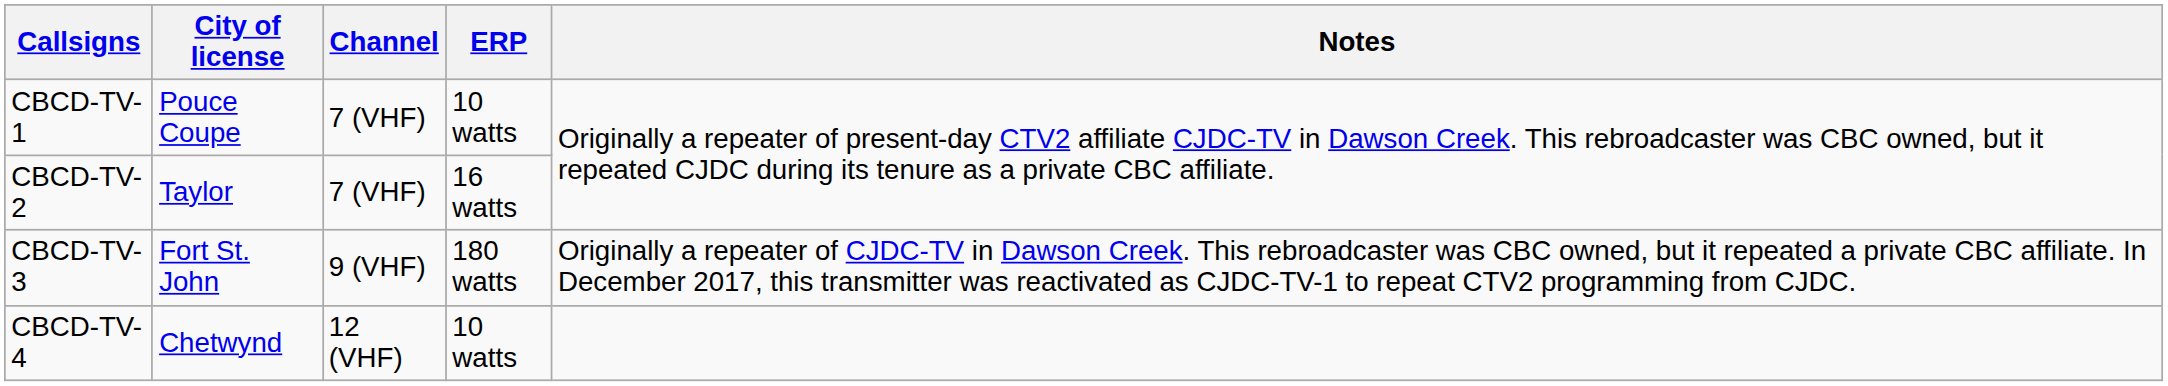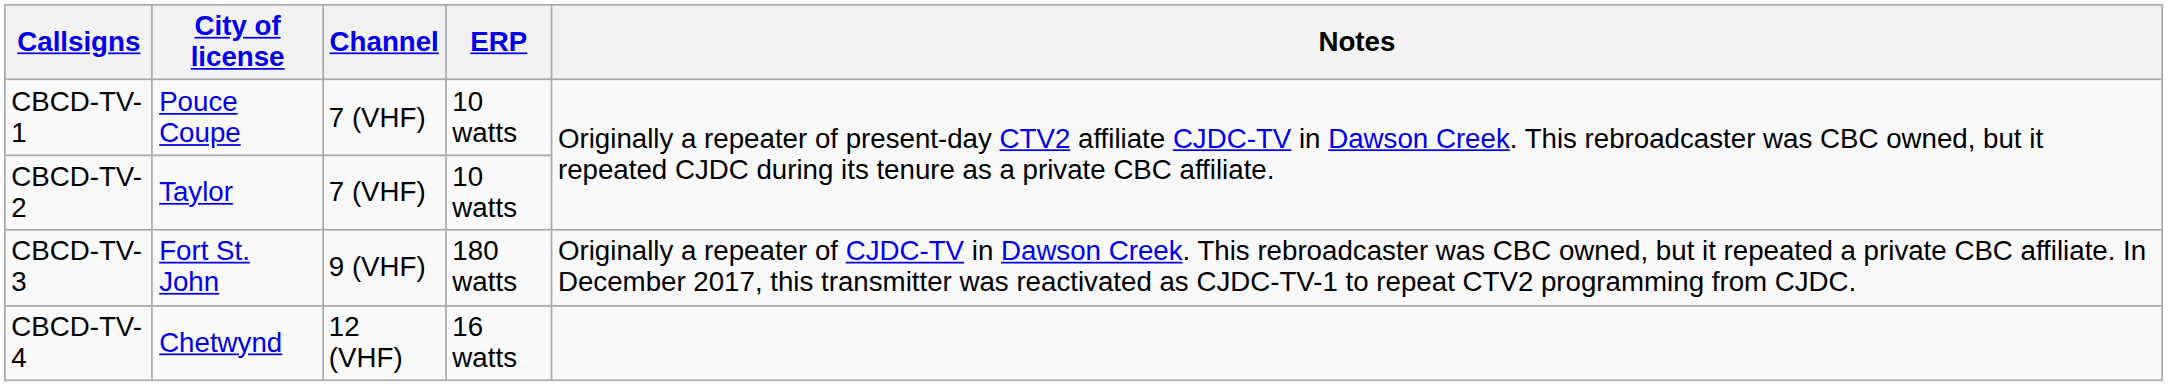 <table class="wikitable sortable">
 <tr>
 <th><a href='#'>Callsigns</a></th>
 <th><a href='#'>City of license</a></th>
 <th><a href='#'>Channel</a></th>
 <th><a href='#'>ERP</a></th>
 <th>Notes</th>
 </tr>
 <tr>
 <td>CBCD-TV-1</td>
 <td><a href='#'>Pouce Coupe</a></td>
 <td>7 (VHF)</td>
 <td>10 watts</td>
 <td rowspan=2>Originally a repeater of present-day <a href='#'>CTV2</a> affiliate <a href='#'>CJDC-TV</a> in <a href='#'>Dawson Creek</a>. This rebroadcaster was CBC owned, but it repeated CJDC during its tenure as a private CBC affiliate.</td>
 </tr>
 <tr>
 <td>CBCD-TV-2</td>
 <td><a href='#'>Taylor</a></td>
 <td>7 (VHF)</td>
-<td>16 watts</td>
+<td>10 watts</td>
 </tr>
 <tr>
 <td>CBCD-TV-3</td>
 <td><a href='#'>Fort St. John</a></td>
 <td>9 (VHF)</td>
 <td>180 watts</td>
 <td>Originally a repeater of <a href='#'>CJDC-TV</a> in <a href='#'>Dawson Creek</a>. This rebroadcaster was CBC owned, but it repeated a private CBC affiliate. In December 2017, this transmitter was reactivated as CJDC-TV-1 to repeat CTV2 programming from CJDC.</td>
 </tr>
 <tr>
 <td>CBCD-TV-4</td>
 <td><a href='#'>Chetwynd</a></td>
 <td>12 (VHF)</td>
-<td>10 watts</td>
+<td>16 watts</td>
 <td></td>
 </tr>
 </table>
